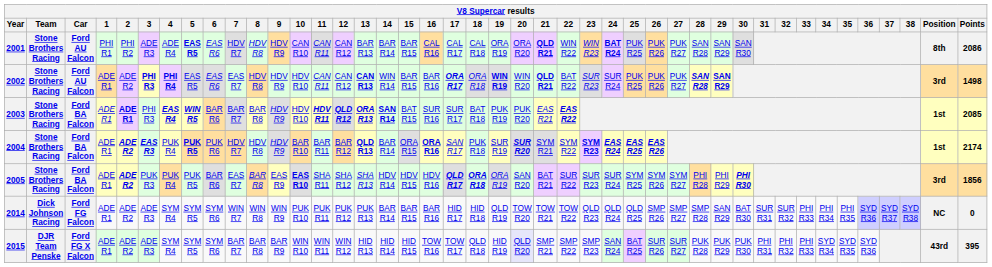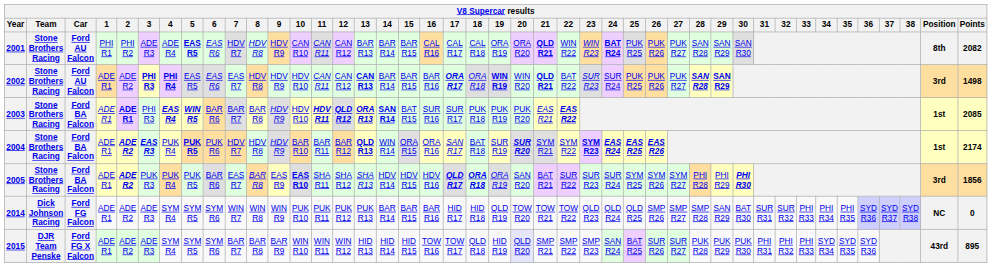 <table class="wikitable" style="text-align:center; font-size:75%">
 <tr>
 <th colspan=45><a href='#'>V8 Supercar</a> results</th>
 </tr>
 <tr>
 <th>Year</th>
 <th>Team</th>
 <th>Car</th>
 <th>1</th>
 <th>2</th>
 <th>3</th>
 <th>4</th>
 <th>5</th>
 <th>6</th>
 <th>7</th>
 <th>8</th>
 <th>9</th>
 <th>10</th>
 <th>11</th>
 <th>12</th>
 <th>13</th>
 <th>14</th>
 <th>15</th>
 <th>16</th>
 <th>17</th>
 <th>18</th>
 <th>19</th>
 <th>20</th>
 <th>21</th>
 <th>22</th>
 <th>23</th>
 <th>24</th>
 <th>25</th>
 <th>26</th>
 <th>27</th>
 <th>28</th>
 <th>29</th>
 <th>30</th>
 <th>31</th>
 <th>32</th>
 <th>33</th>
 <th>34</th>
 <th>35</th>
 <th>36</th>
 <th>37</th>
 <th>38</th>
 <th>Position</th>
 <th>Points</th>
 </tr>
 <tr>
 <th><a href='#'>2001</a></th>
 <th><a href='#'>Stone Brothers Racing</a></th>
 <th><a href='#'>Ford AU Falcon</a></th>
 <td style="background:#DFFFDF;"><a href='#'>PHI<br>R1</a><br></td>
 <td style="background:#DFFFDF;"><a href='#'>PHI<br>R2</a><br></td>
 <td style="background:#EFCFFF;"><a href='#'>ADE<br>R3</a><br></td>
 <td style="background:#DFFFDF;"><a href='#'>ADE<br>R4</a><br></td>
 <td style="background:#DFFFDF;"><strong><a href='#'>EAS<br>R5</a></strong><br></td>
 <td style="background:#DFFFDF;"><em><a href='#'>EAS<br>R6</a></em><br></td>
 <td style="background:#DFDFDF;"><a href='#'>HDV<br>R7</a><br></td>
 <td style="background:#DFFFDF;"><em><a href='#'>HDV<br>R8</a></em><br></td>
 <td style="background:#FFDF9F;"><a href='#'>HDV<br>R9</a><br></td>
 <td style="background:#EFCFFF;"><a href='#'>CAN<br>R10</a><br></td>
 <td style="background:#DFDFDF;"><em><a href='#'>CAN<br>R11</a></em><br></td>
 <td style="background:#EFCFFF;"><a href='#'>CAN<br>R12</a><br></td>
 <td style="background:#DFFFDF;"><a href='#'>BAR<br>R13</a><br></td>
 <td style="background:#DFFFDF;"><a href='#'>BAR<br>R14</a><br></td>
 <td style="background:#DFFFDF;"><a href='#'>BAR<br>R15</a><br></td>
 <td style="background:#FFDF9F;"><a href='#'>CAL<br>R16</a><br></td>
 <td style="background:#DFFFDF;"><a href='#'>CAL<br>R17</a><br></td>
 <td style="background:#DFFFDF;"><a href='#'>CAL<br>R18</a><br></td>
 <td style="background:#DFFFDF;"><a href='#'>ORA<br>R19</a><br></td>
 <td style="background:#EFCFFF;"><a href='#'>ORA<br>R20</a><br></td>
 <td style="background:#EFCFFF;"><strong><a href='#'>QLD<br>R21</a></strong><br></td>
 <td style="background:#DFFFDF;"><a href='#'>WIN<br>R22</a><br></td>
 <td style="background:#FFDF9F;"><em><a href='#'>WIN<br>R23</a></em><br></td>
 <td style="background:#EFCFFF;"><strong><a href='#'>BAT<br>R24</a></strong><br></td>
 <td style="background:#DFDFDF;"><a href='#'>PUK<br>R25</a><br></td>
 <td style="background:#FFDF9F;"><a href='#'>PUK<br>R26</a><br></td>
 <td style="background:#DFFFDF;"><a href='#'>PUK<br>R27</a><br></td>
 <td style="background:#DFFFDF;"><a href='#'>SAN<br>R28</a><br></td>
 <td style="background:#DFFFDF;"><a href='#'>SAN<br>R29</a><br></td>
 <td style="background:#DFDFDF;"><a href='#'>SAN<br>R30</a><br></td>
 <th colspan=8></th>
 <th>8th</th>
-<th>2086</th>
+<th>2082</th>
 </tr>
 <tr>
 <th><a href='#'>2002</a></th>
 <th><a href='#'>Stone Brothers Racing</a></th>
 <th><a href='#'>Ford AU Falcon</a></th>
 <td style="background:#FFDF9F;"><a href='#'>ADE<br>R1</a><br></td>
 <td style="background:#EFCFFF;"><a href='#'>ADE<br>R2</a><br></td>
 <td style="background:#FFFFBF;"><strong><a href='#'>PHI<br>R3</a></strong><br></td>
 <td style="background:#EFCFFF;"><strong><a href='#'>PHI<br>R4</a></strong><br></td>
 <td style="background:#DFDFDF;"><a href='#'>EAS<br>R5</a><br></td>
 <td style="background:#DFDFDF;"><em><a href='#'>EAS<br>R6</a></em><br></td>
 <td style="background:#DFFFDF;"><a href='#'>EAS<br>R7</a><br></td>
 <td style="background:#FFDF9F;"><a href='#'>HDV<br>R8</a><br></td>
 <td style="background:#DFFFDF;"><a href='#'>HDV<br>R9</a><br></td>
 <td style="background:#DFFFDF;"><a href='#'>HDV<br>R10</a><br></td>
 <td style="background:#DFFFDF;"><em><a href='#'>CAN<br>R11</a></em><br></td>
 <td style="background:#DFFFDF;"><a href='#'>CAN<br>R12</a><br></td>
 <td style="background:#DFFFDF;"><strong><a href='#'>CAN<br>R13</a></strong><br></td>
-<td style="background:#DFFFDF;"><a href='#'>WIN<br>R14</a><br></td>
+<td style="background:#DFFFDF;"><a href='#'>BAR<br>R14</a><br></td>
 <td style="background:#DFFFDF;"><a href='#'>BAR<br>R15</a><br></td>
 <td style="background:#DFFFDF;"><a href='#'>BAR<br>R16</a><br></td>
 <td style="background:#DFFFDF;"><strong><em><a href='#'>ORA<br>R17</a></em></strong><br></td>
 <td style="background:#DFDFDF;"><em><a href='#'>ORA<br>R18</a></em><br></td>
 <td style="background:#DFDFDF;"><strong><a href='#'>WIN<br>R19</a></strong><br></td>
 <td style="background:#DFFFDF;"><a href='#'>WIN<br>R20</a><br></td>
 <td style="background:#DFFFDF;"><strong><a href='#'>QLD<br>R21</a></strong><br></td>
 <td style="background:#DFFFDF;"><a href='#'>BAT<br>R22</a><br></td>
 <td style="background:#DFDFDF;"><em><a href='#'>SUR<br>R23</a></em><br></td>
 <td style="background:#EFCFFF;"><a href='#'>SUR<br>R24</a><br></td>
 <td style="background:#FFDF9F;"><a href='#'>PUK<br>R25</a><br></td>
 <td style="background:#FFDF9F;"><a href='#'>PUK<br>R26</a><br></td>
 <td style="background:#DFFFDF;"><a href='#'>PUK<br>R27</a><br></td>
 <td style="background:#FFFFBF;"><strong><em><a href='#'>SAN<br>R28</a></em></strong><br></td>
 <td style="background:#FFFFBF;"><strong><a href='#'>SAN<br>R29</a></strong><br></td>
 <th colspan=9></th>
 <th style="background:#FFDF9F;">3rd</th>
 <th style="background:#FFDF9F;">1498</th>
 </tr>
 <tr>
 <th><a href='#'>2003</a></th>
 <th><a href='#'>Stone Brothers Racing</a></th>
 <th><a href='#'>Ford BA Falcon</a></th>
 <td style="background:#FFFFBF;"><em><a href='#'>ADE<br>R1</a></em><br></td>
 <td style="background:#EFCFFF;"><strong><a href='#'>ADE<br>R1</a></strong><br></td>
 <td style="background:#DFFFDF;"><a href='#'>PHI<br>R3</a><br></td>
 <td style="background:#FFFFBF;"><strong><em><a href='#'>EAS<br>R4</a></em></strong><br></td>
 <td style="background:#FFFFBF;"><strong><em><a href='#'>WIN<br>R5</a></em></strong><br></td>
 <td style="background:#FFDF9F;"><a href='#'>BAR<br>R6</a><br></td>
 <td style="background:#DFDFDF;"><a href='#'>BAR<br>R7</a><br></td>
 <td style="background:#FFFFBF;"><a href='#'>BAR<br>R8</a><br></td>
 <td style="background:#DFDFDF;"><em><a href='#'>HDV<br>R9</a></em><br></td>
 <td style="background:#FFFFBF;"><a href='#'>HDV<br>R10</a><br></td>
 <td style="background:#FFFFBF;"><strong><em><a href='#'>HDV<br>R11</a></em></strong><br></td>
 <td style="background:#DFDFDF;"><strong><em><a href='#'>QLD<br>R12</a></em></strong><br></td>
 <td style="background:#FFFFBF;"><strong><em><a href='#'>ORA<br>R13</a></em></strong><br></td>
 <td style="background:#DFFFDF;"><strong><a href='#'>SAN<br>R14</a></strong><br></td>
 <td style="background:#DFFFDF;"><a href='#'>BAT<br>R15</a><br></td>
 <td style="background:#DFFFDF;"><a href='#'>SUR<br>R16</a><br></td>
 <td style="background:#DFFFDF;"><a href='#'>SUR<br>R17</a><br></td>
-<td style="background:#DFFFDF;"><a href='#'>BAT<br>R18</a><br></td>
+<td style="background:#DFFFDF;"><a href='#'>PUK<br>R18</a><br></td>
 <td style="background:#DFFFDF;"><a href='#'>PUK<br>R19</a><br></td>
 <td style="background:#DFFFDF;"><a href='#'>PUK<br>R20</a><br></td>
 <td style="background:#FFFFBF;"><em><a href='#'>EAS<br>R21</a></em><br></td>
 <td style="background:#FFFFBF;"><strong><em><a href='#'>EAS<br>R22</a></em></strong><br></td>
 <th colspan=16></th>
 <th style="background:#FFFFBF;">1st</th>
 <th style="background:#FFFFBF;">2085</th>
 </tr>
 <tr>
 <th><a href='#'>2004</a></th>
 <th><a href='#'>Stone Brothers Racing</a></th>
 <th><a href='#'>Ford BA Falcon</a></th>
 <td style="background:#FFFFBF;"><a href='#'>ADE<br>R1</a><br></td>
 <td style="background:#FFFFBF;"><strong><em><a href='#'>ADE<br>R2</a></em></strong><br></td>
 <td style="background:#DFFFDF;"><strong><em><a href='#'>EAS<br>R3</a></em></strong><br></td>
 <td style="background:#FFFFBF;"><a href='#'>PUK<br>R4</a><br></td>
 <td style="background:#FFDF9F;"><strong><a href='#'>PUK<br>R5</a></strong><br></td>
 <td style="background:#FFDF9F;"><a href='#'>PUK<br>R6</a><br></td>
 <td style="background:#FFDF9F;"><a href='#'>HDV<br>R7</a><br></td>
 <td style="background:#DFFFDF;"><a href='#'>HDV<br>R8</a><br></td>
 <td style="background:#DFDFDF;"><em><a href='#'>HDV<br>R9</a></em><br></td>
 <td style="background:#FFDF9F;"><a href='#'>BAR<br>R10</a><br></td>
 <td style="background:#DFFFDF;"><a href='#'>BAR<br>R11</a><br></td>
 <td style="background:#FFDF9F;"><a href='#'>BAR<br>R12</a><br></td>
 <td style="background:#FFFFBF;"><strong><a href='#'>QLD<br>R13</a></strong><br></td>
-<td style="background:#DFFFDF;"><a href='#'>BAR<br>R14</a><br></td>
+<td style="background:#DFFFDF;"><a href='#'>WIN<br>R14</a><br></td>
 <td style="background:#DFDFDF;"><a href='#'>ORA<br>R15</a><br></td>
-<td style="background:#FFFFBF;"><strong><a href='#'>ORA<br>R16</a><br></strong></td>
+<td style="background:#FFFFBF;"><a href='#'>ORA<br>R16</a><br></td>
 <td style="background:#FFFFBF;"><em><a href='#'>SAN<br>R17</a></em><br></td>
-<td style="background:#DFFFDF;"><a href='#'>PUK<br>R18</a><br></td>
+<td style="background:#DFFFDF;"><a href='#'>BAT<br>R18</a><br></td>
 <td style="background:#FFFFBF;"><a href='#'>SUR<br>R19</a><br></td>
 <td style="background:#DFDFDF;"><strong><em><a href='#'>SUR<br>R20</a></em></strong><br></td>
 <td style="background:#DFDFDF;"><a href='#'>SYM<br>R21</a><br></td>
 <td style="background:#FFFFBF;"><a href='#'>SYM<br>R22</a><br></td>
 <td style="background:#EFCFFF;"><strong><a href='#'>SYM<br>R23</a></strong><br></td>
 <td style="background:#FFFFBF;"><strong><em><a href='#'>EAS<br>R24</a></em></strong><br></td>
 <td style="background:#FFFFBF;"><strong><em><a href='#'>EAS<br>R25</a></em></strong><br></td>
 <td style="background:#FFFFBF;"><strong><em><a href='#'>EAS<br>R26</a></em></strong><br></td>
 <th colspan=12></th>
 <th style="background:#FFFFBF;">1st</th>
 <th style="background:#FFFFBF;">2174</th>
 </tr>
 <tr>
 <th><a href='#'>2005</a></th>
 <th><a href='#'>Stone Brothers Racing</a></th>
 <th><a href='#'>Ford BA Falcon</a></th>
 <td style="background:#FFFFBF;"><a href='#'>ADE<br>R1</a><br></td>
 <td style="background:#FFFFBF;"><strong><em><a href='#'>ADE<br>R2</a></em></strong><br></td>
 <td style="background:#DFFFDF;"><a href='#'>PUK<br>R3</a><br></td>
 <td style="background:#FFDF9F;"><a href='#'>PUK<br>R4</a><br></td>
 <td style="background:#DFFFDF;"><a href='#'>PUK<br>R5</a><br></td>
 <td style="background:#DFDFDF;"><a href='#'>BAR<br>R6</a><br></td>
 <td style="background:#DFFFDF;"><a href='#'>EAS<br>R7</a><br></td>
 <td style="background:#FFDF9F;"><em><a href='#'>BAR<br>R8</a></em><br></td>
 <td style="background:#FFFFBF;"><a href='#'>EAS<br>R9</a><br></td>
 <td style="background:#DFDFDF;"><strong><a href='#'>EAS<br>R10</a></strong><br></td>
 <td style="background:#DFFFDF;"><a href='#'>SHA<br>R11</a><br></td>
 <td style="background:#DFFFDF;"><a href='#'>SHA<br>R12</a><br></td>
 <td style="background:#DFFFDF;"><em><a href='#'>SHA<br>R13</a></em><br></td>
 <td style="background:#DFFFDF;"><a href='#'>HDV<br>R14</a><br></td>
 <td style="background:#DFFFDF;"><a href='#'>HDV<br>R15</a><br></td>
 <td style="background:#DFFFDF;"><a href='#'>HDV<br>R16</a><br></td>
 <td style="background:#DFDFDF;"><strong><em><a href='#'>QLD<br>R17</a></em></strong><br></td>
 <td style="background:#DFFFDF;"><strong><em><a href='#'>ORA<br>R18</a></em></strong><br></td>
 <td style="background:#DFDFDF;"><em><a href='#'>ORA<br>R19</a></em><br></td>
 <td style="background:#DFFFDF;"><a href='#'>SAN<br>R20</a><br></td>
 <td style="background:#EFCFFF;"><a href='#'>BAT<br>R21</a><br></td>
 <td style="background:#EFCFFF;"><a href='#'>SUR<br>R22</a><br></td>
 <td style="background:#DFFFDF;"><a href='#'>SUR<br>R23</a><br></td>
 <td style="background:#DFFFDF;"><a href='#'>SUR<br>R24</a><br></td>
 <td style="background:#DFFFDF;"><a href='#'>SYM<br>R25</a><br></td>
 <td style="background:#DFFFDF;"><a href='#'>SYM<br>R26</a><br></td>
 <td style="background:#DFFFDF;"><a href='#'>SYM<br>R27</a><br></td>
 <td style="background:#FFDF9F;"><a href='#'>PHI<br>R28</a><br></td>
 <td style="background:#FFFFBF;"><a href='#'>PHI<br>R29</a><br></td>
 <td style="background:#FFFFBF;"><strong><em><a href='#'>PHI<br>R30</a></em></strong><br></td>
 <th colspan=8></th>
 <th style="background:#FFDF9F;">3rd</th>
 <th style="background:#FFDF9F;">1856</th>
 </tr>
 <tr>
 <th><a href='#'>2014</a></th>
 <th><a href='#'>Dick Johnson Racing</a></th>
 <th><a href='#'>Ford FG Falcon</a></th>
 <td><a href='#'>ADE<br>R1</a></td>
 <td><a href='#'>ADE<br>R2</a></td>
 <td><a href='#'>ADE<br>R3</a></td>
 <td><a href='#'>SYM<br>R4</a></td>
 <td><a href='#'>SYM<br>R5</a></td>
 <td><a href='#'>SYM<br>R6</a></td>
 <td><a href='#'>WIN<br>R7</a></td>
 <td><a href='#'>WIN<br>R8</a></td>
 <td><a href='#'>WIN<br>R9</a></td>
 <td><a href='#'>PUK<br>R10</a></td>
 <td><a href='#'>PUK<br>R11</a></td>
 <td><a href='#'>PUK<br>R12</a></td>
 <td><a href='#'>PUK<br>R13</a></td>
 <td><a href='#'>BAR<br>R14</a></td>
 <td><a href='#'>BAR<br>R15</a></td>
 <td><a href='#'>BAR<br>R16</a></td>
 <td><a href='#'>HID<br>R17</a></td>
 <td><a href='#'>HID<br>R18</a></td>
 <td><a href='#'>QLD<br>R19</a></td>
 <td><a href='#'>TOW<br>R20</a></td>
 <td><a href='#'>TOW<br>R21</a></td>
 <td><a href='#'>TOW<br>R22</a></td>
 <td><a href='#'>QLD<br>R23</a></td>
 <td><a href='#'>QLD<br>R24</a></td>
 <td><a href='#'>QLD<br>R25</a></td>
 <td><a href='#'>SMP<br>R26</a></td>
 <td><a href='#'>SMP<br>R27</a></td>
 <td><a href='#'>SMP<br>R28</a></td>
 <td><a href='#'>SAN<br>R29</a></td>
 <td><a href='#'>BAT<br>R30</a></td>
 <td><a href='#'>SUR<br>R31</a></td>
 <td><a href='#'>SUR<br>R32</a></td>
 <td><a href='#'>PHI<br>R33</a></td>
 <td><a href='#'>PHI<br>R34</a></td>
 <td><a href='#'>PHI<br>R35</a></td>
 <td style="background:#cfcfff;"><a href='#'>SYD<br>R36</a><br></td>
 <td style="background:#cfcfff;"><a href='#'>SYD<br>R37</a><br></td>
 <td style="background:#cfcfff;"><a href='#'>SYD<br>R38</a><br></td>
 <th>NC</th>
 <th>0</th>
 </tr>
 <tr>
 <th><a href='#'>2015</a></th>
 <th><a href='#'>DJR Team Penske</a></th>
 <th><a href='#'>Ford FG X Falcon</a></th>
 <td style="background:#DFFFDF;"><a href='#'>ADE<br>R1</a><br></td>
 <td style="background:#DFFFDF;"><a href='#'>ADE<br>R2</a><br></td>
 <td style="background:#DFFFDF;"><a href='#'>ADE<br>R3</a><br></td>
 <td><a href='#'>SYM<br>R4</a></td>
 <td><a href='#'>SYM<br>R5</a></td>
 <td><a href='#'>SYM<br>R6</a></td>
 <td><a href='#'>BAR<br>R7</a></td>
 <td><a href='#'>BAR<br>R8</a></td>
 <td><a href='#'>BAR<br>R9</a></td>
 <td><a href='#'>WIN<br>R10</a></td>
 <td><a href='#'>WIN<br>R11</a></td>
 <td><a href='#'>WIN<br>R12</a></td>
 <td><a href='#'>HID<br>R13</a></td>
 <td><a href='#'>HID<br>R14</a></td>
 <td><a href='#'>HID<br>R15</a></td>
 <td><a href='#'>TOW<br>R16</a></td>
 <td><a href='#'>TOW<br>R17</a></td>
 <td><a href='#'>QLD<br>R18</a></td>
 <td><a href='#'>HID<br>R19</a></td>
 <td style="background: lavender;"><a href='#'>QLD<br>R20</a></td>
 <td><a href='#'>SMP<br>R21</a></td>
 <td><a href='#'>SMP<br>R22</a></td>
 <td><a href='#'>SMP<br>R23</a></td>
 <td style="background:#DFFFDF;"><a href='#'>SAN<br>R24</a><br></td>
 <td style="background:#EFCFFF;"><a href='#'>BAT<br>R25</a><br></td>
 <td style="background:#DFFFDF;"><a href='#'>SUR<br>R26</a><br></td>
 <td style="background:#DFFFDF;"><a href='#'>SUR<br>R27</a><br></td>
 <td><a href='#'>PUK<br>R28</a></td>
 <td><a href='#'>PUK<br>R29</a></td>
 <td><a href='#'>PUK<br>R30</a></td>
 <td><a href='#'>PHI<br>R31</a></td>
 <td><a href='#'>PHI<br>R32</a></td>
 <td><a href='#'>PHI<br>R33</a></td>
 <td><a href='#'>SYD<br>R34</a></td>
 <td><a href='#'>SYD<br>R35</a></td>
 <td><a href='#'>SYD<br>R36</a></td>
 <th colspan=2></th>
 <th>43rd</th>
-<th>395</th>
+<th>895</th>
 </tr>
 </table>
